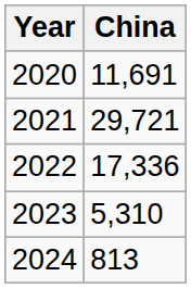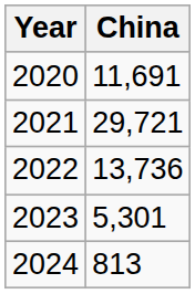 <table class="wikitable">
 <tr>
 <th>Year</th>
 <th>China</th>
 </tr>
 <tr>
 <td>2020</td>
 <td>11,691</td>
 </tr>
 <tr>
 <td>2021</td>
 <td>29,721</td>
 </tr>
 <tr>
 <td>2022</td>
-<td>17,336</td>
+<td>13,736</td>
 </tr>
 <tr>
 <td>2023</td>
-<td>5,310</td>
+<td>5,301</td>
 </tr>
 <tr>
 <td>2024</td>
 <td>813</td>
 </tr>
 </table>
